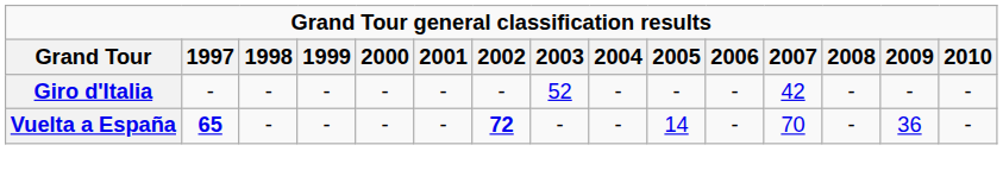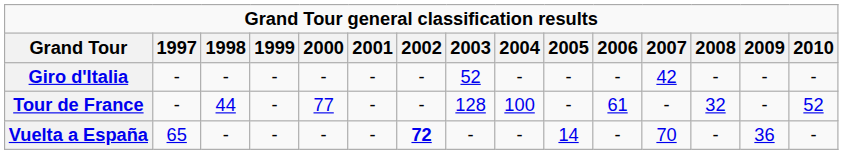 <table class="wikitable plainrowheaders">
 <tr>
 <td colspan=15 align="center"><strong>Grand Tour general classification results</strong></td>
 </tr>
 <tr>
 <th scope="col">Grand Tour</th>
 <th scope="col">1997</th>
 <th scope="col">1998</th>
 <th scope="col">1999</th>
 <th scope="col">2000</th>
 <th scope="col">2001</th>
 <th scope="col">2002</th>
 <th scope="col">2003</th>
 <th scope="col">2004</th>
 <th scope="col">2005</th>
 <th scope="col">2006</th>
 <th scope="col">2007</th>
 <th scope="col">2008</th>
 <th scope="col">2009</th>
 <th scope="col">2010</th>
 </tr>
 <tr style="text-align:center;">
 <th scope="row"> <a href='#'>Giro d'Italia</a></th>
 <td>-</td>
 <td>-</td>
 <td>-</td>
 <td>-</td>
 <td>-</td>
 <td>-</td>
 <td><a href='#'>52</a></td>
 <td>-</td>
 <td>-</td>
 <td>-</td>
 <td><a href='#'>42</a></td>
 <td>-</td>
 <td>-</td>
 <td>-</td>
 </tr>
 <tr style="text-align:center;">
+<th scope="row"> <a href='#'>Tour de France</a></th>
+<td>-</td>
+<td><a href='#'>44</a></td>
+<td>-</td>
+<td><a href='#'>77</a></td>
+<td>-</td>
+<td>-</td>
+<td><a href='#'>128</a></td>
+<td><a href='#'>100</a></td>
+<td>-</td>
+<td><a href='#'>61</a></td>
+<td>-</td>
+<td><a href='#'>32</a></td>
+<td>-</td>
+<td><a href='#'>52</a></td>
+</tr>
+<tr style="text-align:center;">
 <th scope="row"> <a href='#'>Vuelta a España</a></th>
-<td><strong><a href='#'>65</a></strong></td>
+<td><a href='#'>65</a></td>
 <td>-</td>
 <td>-</td>
 <td>-</td>
 <td>-</td>
 <td><strong><a href='#'>72</a></strong></td>
 <td>-</td>
 <td>-</td>
 <td><a href='#'>14</a></td>
 <td>-</td>
 <td><a href='#'>70</a></td>
 <td>-</td>
 <td><a href='#'>36</a></td>
 <td>-</td>
 </tr>
 </table>
